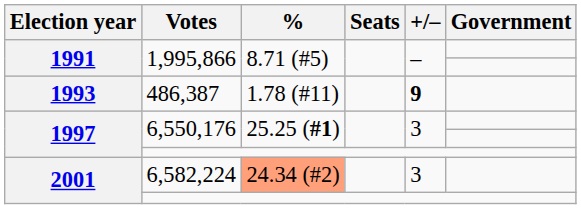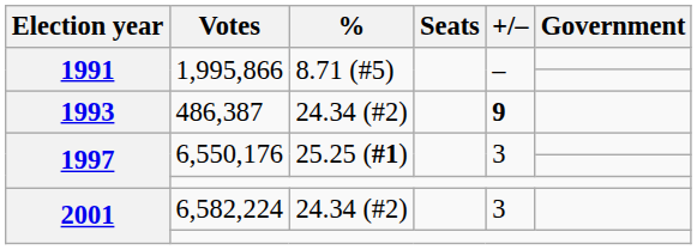 <table class="wikitable">
 <tr>
 <th>Election year</th>
 <th>Votes</th>
 <th>%</th>
 <th>Seats</th>
 <th>+/–</th>
 <th>Government</th>
 </tr>
 <tr>
 <th rowspan="2"><a href='#'>1991</a></th>
 <td rowspan="2">1,995,866</td>
 <td rowspan="2">8.71 (#5)</td>
 <td rowspan="2"></td>
 <td rowspan="2">–</td>
 <td></td>
 </tr>
 <tr>
 <td></td>
 </tr>
 <tr>
 <th><a href='#'>1993</a></th>
 <td>486,387</td>
-<td>1.78 (#11)</td>
+<td>24.34 (#2)</td>
 <td></td>
 <td><strong> 9</strong></td>
 <td></td>
 </tr>
 <tr>
 <th rowspan="3"><a href='#'>1997</a></th>
 <td rowspan="2">6,550,176</td>
 <td rowspan="2">25.25 (<strong>#1</strong>)</td>
 <td rowspan="2"></td>
 <td rowspan="2"> 3</td>
 <td></td>
 </tr>
 <tr>
 <td></td>
 </tr>
 <tr>
 <td colspan="5"></td>
 </tr>
 <tr>
 <th rowspan="2"><a href='#'>2001</a></th>
 <td>6,582,224</td>
-<td style="background: lightsalmon;">24.34 (#2)</td>
+<td>24.34 (#2)</td>
 <td></td>
 <td> 3</td>
 <td></td>
 </tr>
 <tr>
 <td colspan="5"></td>
 </tr>
 </table>
